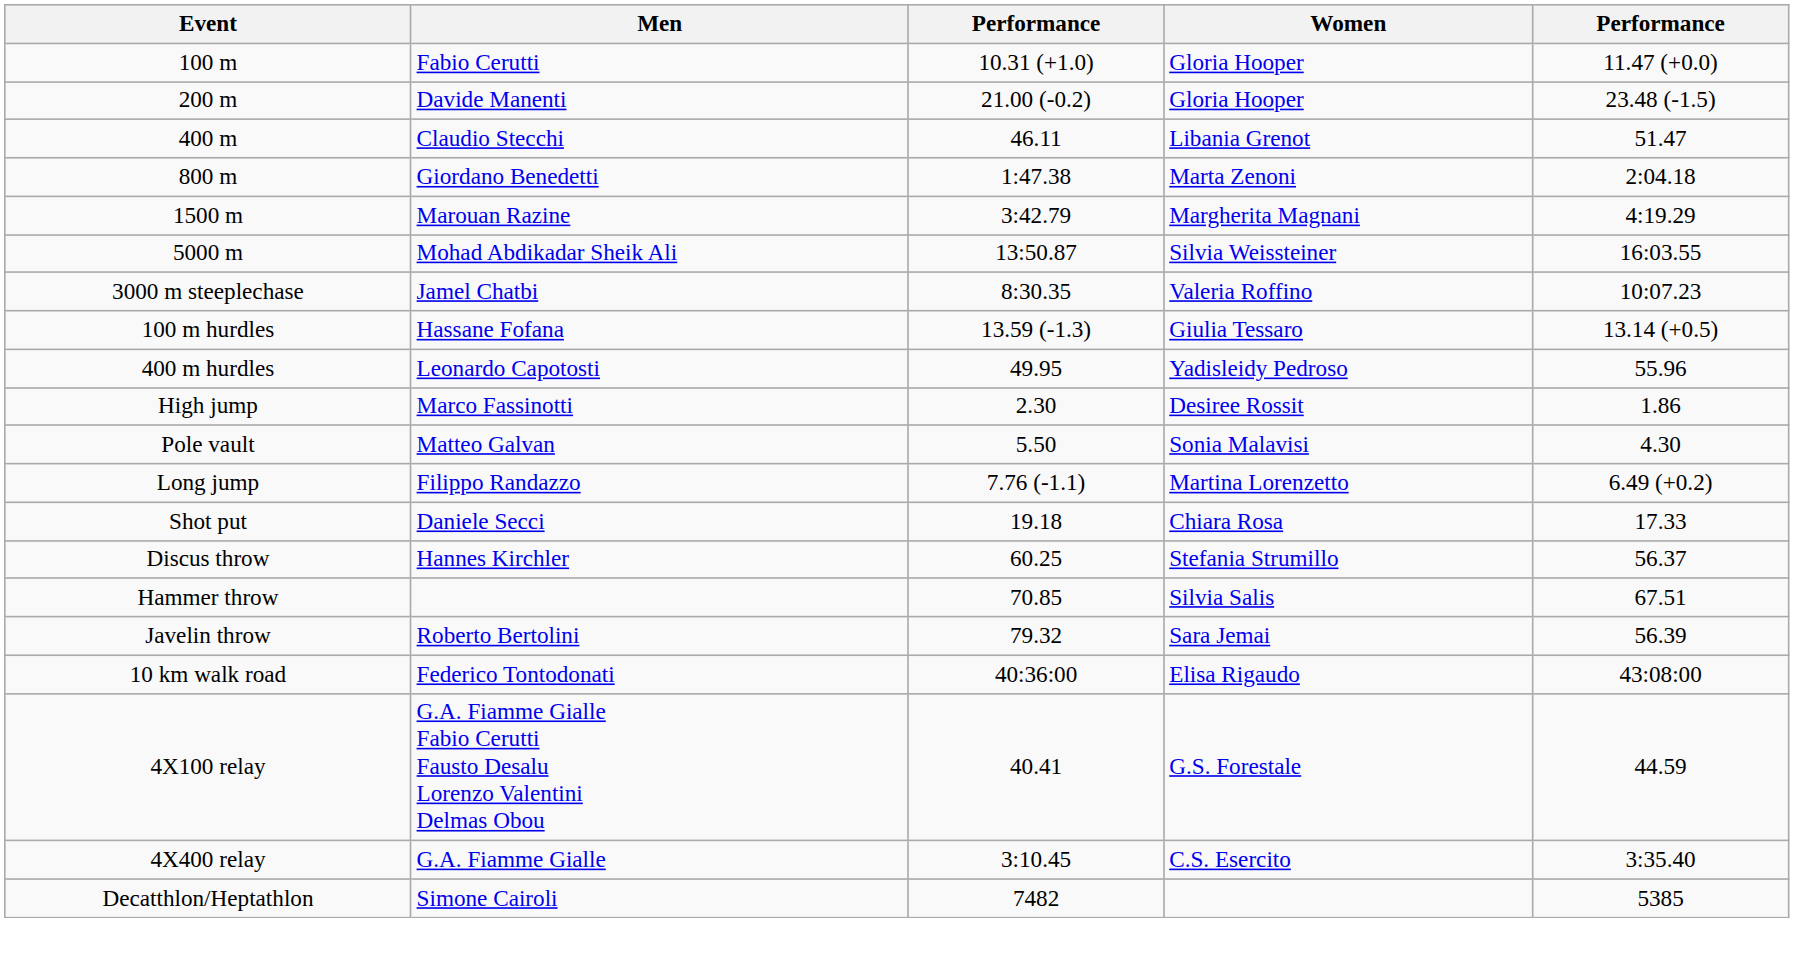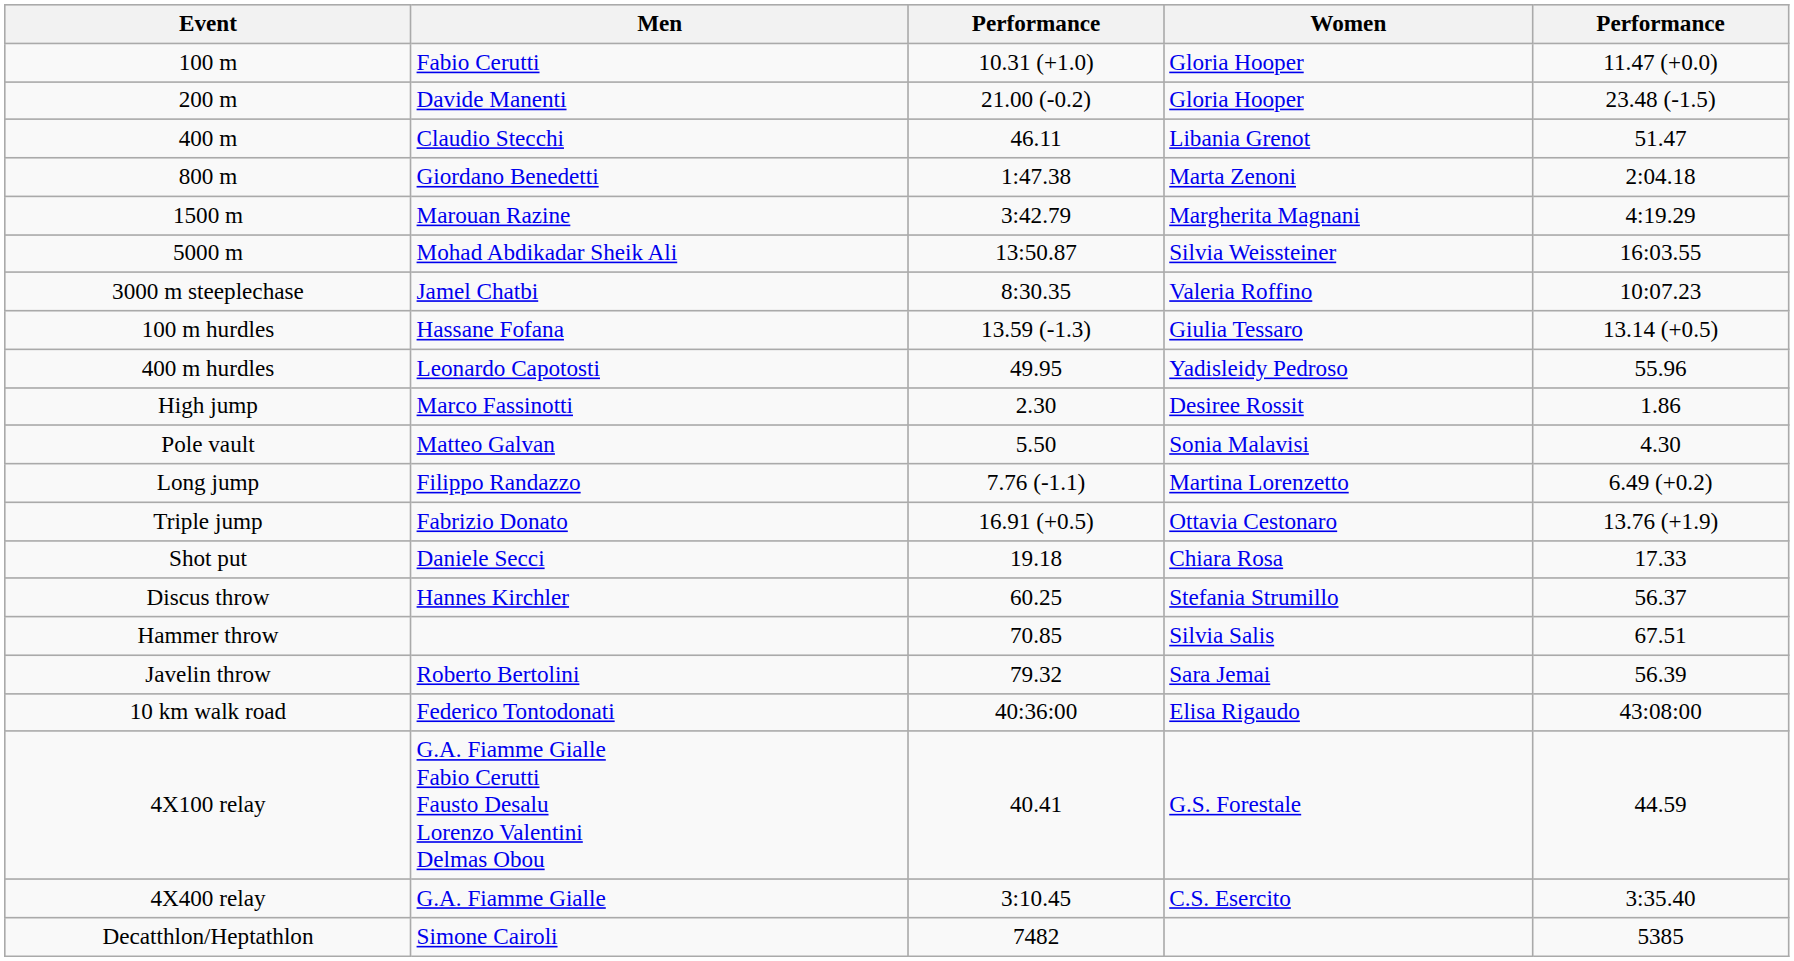 <table class="wikitable" width=70% style="font-size:90%; text-align:center;">
 <tr>
 <th>Event</th>
 <th>Men</th>
 <th>Performance</th>
 <th>Women</th>
 <th>Performance</th>
 </tr>
 <tr>
 <td>100 m</td>
 <td align=left><a href='#'>Fabio Cerutti</a></td>
 <td>10.31 (+1.0)</td>
 <td align=left><a href='#'>Gloria Hooper</a></td>
 <td>11.47 (+0.0)</td>
 </tr>
 <tr>
 <td>200 m</td>
 <td align=left><a href='#'>Davide Manenti</a></td>
 <td>21.00 (-0.2)</td>
 <td align=left><a href='#'>Gloria Hooper</a></td>
 <td>23.48 (-1.5)</td>
 </tr>
 <tr>
 <td>400 m</td>
 <td align=left><a href='#'>Claudio Stecchi</a></td>
 <td>46.11</td>
 <td align=left><a href='#'>Libania Grenot</a></td>
 <td>51.47</td>
 </tr>
 <tr>
 <td>800 m</td>
 <td align=left><a href='#'>Giordano Benedetti</a></td>
 <td>1:47.38</td>
 <td align=left><a href='#'>Marta Zenoni</a></td>
 <td>2:04.18</td>
 </tr>
 <tr>
 <td>1500 m</td>
 <td align=left><a href='#'>Marouan Razine</a></td>
 <td>3:42.79</td>
 <td align=left><a href='#'>Margherita Magnani</a></td>
 <td>4:19.29</td>
 </tr>
 <tr>
 <td>5000 m</td>
 <td align=left><a href='#'>Mohad Abdikadar Sheik Ali</a></td>
 <td>13:50.87</td>
 <td align=left><a href='#'>Silvia Weissteiner</a></td>
 <td>16:03.55</td>
 </tr>
 <tr>
 <td>3000 m steeplechase</td>
 <td align=left><a href='#'>Jamel Chatbi</a></td>
 <td>8:30.35</td>
 <td align=left><a href='#'>Valeria Roffino</a></td>
 <td>10:07.23</td>
 </tr>
 <tr>
 <td>100 m hurdles</td>
 <td align=left><a href='#'>Hassane Fofana</a></td>
 <td>13.59 (-1.3)</td>
 <td align=left><a href='#'>Giulia Tessaro</a></td>
 <td>13.14 (+0.5)</td>
 </tr>
 <tr>
 <td>400 m hurdles</td>
 <td align=left><a href='#'>Leonardo Capotosti</a></td>
 <td>49.95</td>
 <td align=left><a href='#'>Yadisleidy Pedroso</a></td>
 <td>55.96</td>
 </tr>
 <tr>
 <td>High jump</td>
 <td align=left><a href='#'>Marco Fassinotti</a></td>
 <td>2.30</td>
 <td align=left><a href='#'>Desiree Rossit</a></td>
 <td>1.86</td>
 </tr>
 <tr>
 <td>Pole vault</td>
 <td align=left><a href='#'>Matteo Galvan</a></td>
 <td>5.50</td>
 <td align=left><a href='#'>Sonia Malavisi</a></td>
 <td>4.30</td>
 </tr>
 <tr>
 <td>Long jump</td>
 <td align=left><a href='#'>Filippo Randazzo</a></td>
 <td>7.76 (-1.1)</td>
 <td align=left><a href='#'>Martina Lorenzetto</a></td>
 <td>6.49 (+0.2)</td>
 </tr>
 <tr>
+<td>Triple jump</td>
+<td align=left><a href='#'>Fabrizio Donato</a></td>
+<td>16.91 (+0.5)</td>
+<td align=left><a href='#'>Ottavia Cestonaro</a></td>
+<td>13.76 (+1.9)</td>
+</tr>
+<tr>
 <td>Shot put</td>
 <td align=left><a href='#'>Daniele Secci</a></td>
 <td>19.18</td>
 <td align=left><a href='#'>Chiara Rosa</a></td>
 <td>17.33</td>
 </tr>
 <tr>
 <td>Discus throw</td>
 <td align=left><a href='#'>Hannes Kirchler</a></td>
 <td>60.25</td>
 <td align=left><a href='#'>Stefania Strumillo</a></td>
 <td>56.37</td>
 </tr>
 <tr>
 <td>Hammer throw</td>
 <td align=left></td>
 <td>70.85</td>
 <td align=left><a href='#'>Silvia Salis</a></td>
 <td>67.51</td>
 </tr>
 <tr>
 <td>Javelin throw</td>
 <td align=left><a href='#'>Roberto Bertolini</a></td>
 <td>79.32</td>
 <td align=left><a href='#'>Sara Jemai</a></td>
 <td>56.39</td>
 </tr>
 <tr>
 <td>10 km walk road</td>
 <td align=left><a href='#'>Federico Tontodonati</a></td>
 <td>40:36:00</td>
 <td align=left><a href='#'>Elisa Rigaudo</a></td>
 <td>43:08:00</td>
 </tr>
 <tr>
 <td>4X100 relay</td>
 <td align=left><a href='#'>G.A. Fiamme Gialle</a><br><a href='#'>Fabio Cerutti</a><br><a href='#'>Fausto Desalu</a><br><a href='#'>Lorenzo Valentini</a><br><a href='#'>Delmas Obou</a></td>
 <td>40.41</td>
 <td align=left><a href='#'>G.S. Forestale</a></td>
 <td>44.59</td>
 </tr>
 <tr>
 <td>4X400 relay</td>
 <td align=left><a href='#'>G.A. Fiamme Gialle</a></td>
 <td>3:10.45</td>
 <td align=left><a href='#'>C.S. Esercito</a></td>
 <td>3:35.40</td>
 </tr>
 <tr>
 <td>Decatthlon/Heptathlon</td>
 <td align=left><a href='#'>Simone Cairoli</a></td>
 <td>7482</td>
 <td align=left></td>
 <td>5385</td>
 </tr>
 </table>
